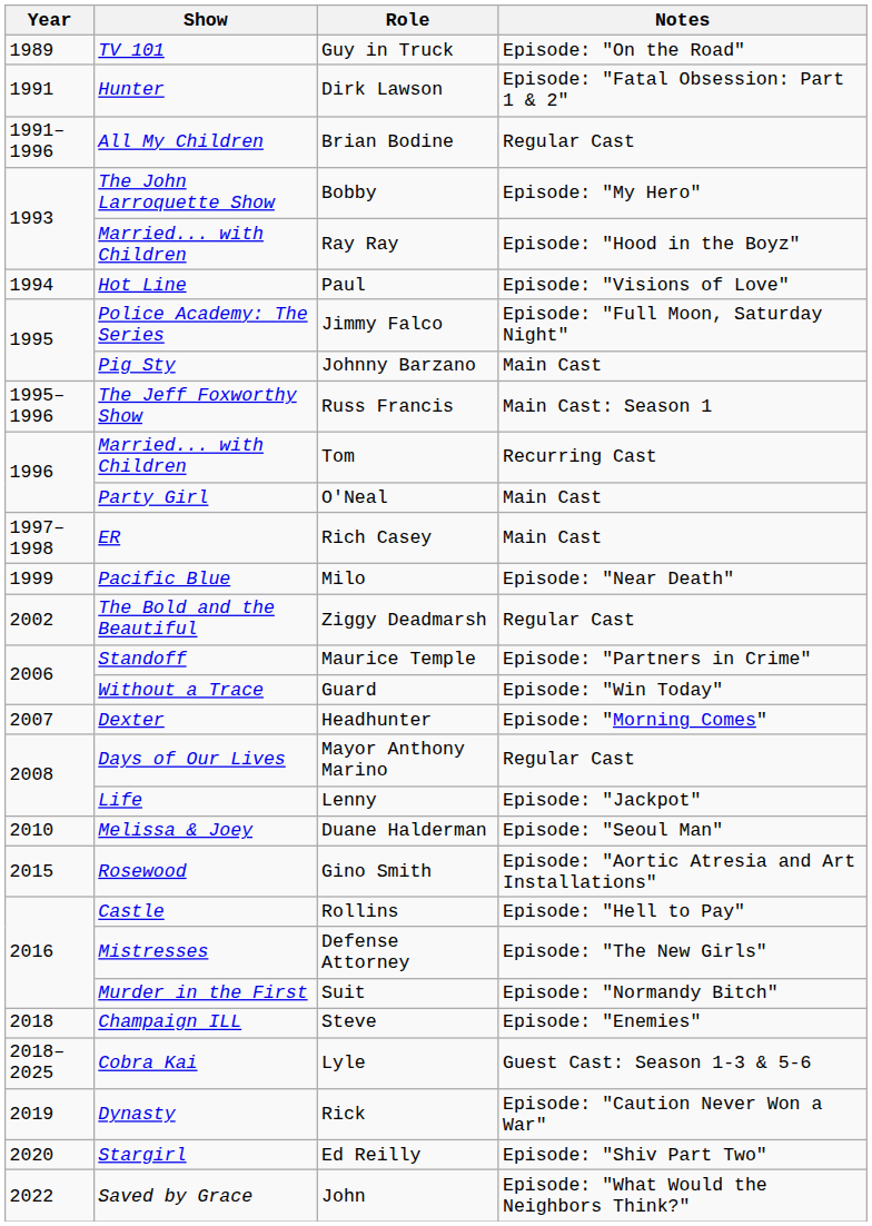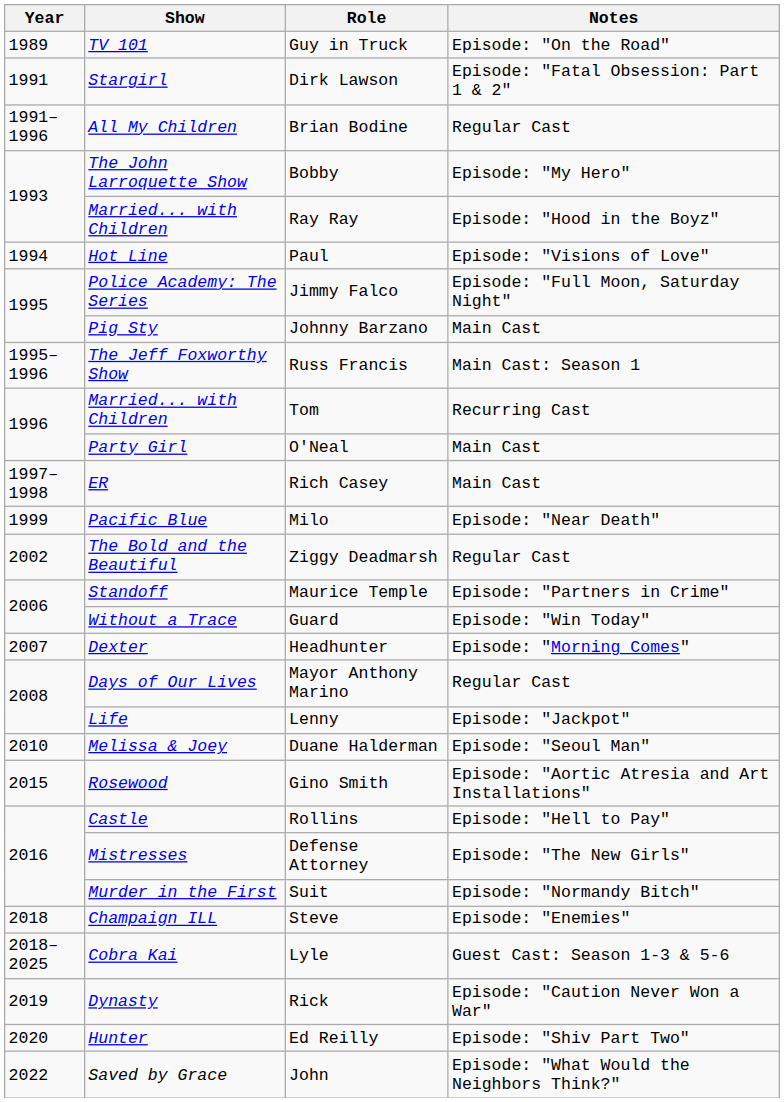 <table class="wikitable sortable">
 <tr>
 <th>Year</th>
 <th>Show</th>
 <th>Role</th>
 <th>Notes</th>
 </tr>
 <tr>
 <td>1989</td>
 <td><em><a href='#'>TV 101</a></em></td>
 <td>Guy in Truck</td>
 <td>Episode: "On the Road"</td>
 </tr>
 <tr>
 <td>1991</td>
-<td><em><a href='#'>Hunter</a></em></td>
+<td><em><a href='#'>Stargirl</a></em></td>
 <td>Dirk Lawson</td>
 <td>Episode: "Fatal Obsession: Part 1 & 2"</td>
 </tr>
 <tr>
 <td>1991–1996</td>
 <td><em><a href='#'>All My Children</a></em></td>
 <td>Brian Bodine</td>
 <td>Regular Cast</td>
 </tr>
 <tr>
 <td rowspan=2>1993</td>
 <td><em><a href='#'>The John Larroquette Show</a></em></td>
 <td>Bobby</td>
 <td>Episode: "My Hero"</td>
 </tr>
 <tr>
 <td><em><a href='#'>Married... with Children</a></em></td>
 <td>Ray Ray</td>
 <td>Episode: "Hood in the Boyz"</td>
 </tr>
 <tr>
 <td>1994</td>
 <td><em><a href='#'>Hot Line</a></em></td>
 <td>Paul</td>
 <td>Episode: "Visions of Love"</td>
 </tr>
 <tr>
 <td rowspan=2>1995</td>
 <td><em><a href='#'>Police Academy: The Series</a></em></td>
 <td>Jimmy Falco</td>
 <td>Episode: "Full Moon, Saturday Night"</td>
 </tr>
 <tr>
 <td><em><a href='#'>Pig Sty</a></em></td>
 <td>Johnny Barzano</td>
 <td>Main Cast</td>
 </tr>
 <tr>
 <td>1995–1996</td>
 <td><em><a href='#'>The Jeff Foxworthy Show</a></em></td>
 <td>Russ Francis</td>
 <td>Main Cast: Season 1</td>
 </tr>
 <tr>
 <td rowspan=2>1996</td>
 <td><em><a href='#'>Married... with Children</a></em></td>
 <td>Tom</td>
 <td>Recurring Cast</td>
 </tr>
 <tr>
 <td><em><a href='#'>Party Girl</a></em></td>
 <td>O'Neal</td>
 <td>Main Cast</td>
 </tr>
 <tr>
 <td>1997–1998</td>
 <td><em><a href='#'>ER</a></em></td>
 <td>Rich Casey</td>
 <td>Main Cast</td>
 </tr>
 <tr>
 <td>1999</td>
 <td><em><a href='#'>Pacific Blue</a></em></td>
 <td>Milo</td>
 <td>Episode: "Near Death"</td>
 </tr>
 <tr>
 <td>2002</td>
 <td><em><a href='#'>The Bold and the Beautiful</a></em></td>
 <td>Ziggy Deadmarsh</td>
 <td>Regular Cast</td>
 </tr>
 <tr>
 <td rowspan=2>2006</td>
 <td><em><a href='#'>Standoff</a></em></td>
 <td>Maurice Temple</td>
 <td>Episode: "Partners in Crime"</td>
 </tr>
 <tr>
 <td><em><a href='#'>Without a Trace</a></em></td>
 <td>Guard</td>
 <td>Episode: "Win Today"</td>
 </tr>
 <tr>
 <td>2007</td>
 <td><em><a href='#'>Dexter</a></em></td>
 <td>Headhunter</td>
 <td>Episode: "<a href='#'>Morning Comes</a>"</td>
 </tr>
 <tr>
 <td rowspan=2>2008</td>
 <td><em><a href='#'>Days of Our Lives</a></em></td>
 <td>Mayor Anthony Marino</td>
 <td>Regular Cast</td>
 </tr>
 <tr>
 <td><em><a href='#'>Life</a></em></td>
 <td>Lenny</td>
 <td>Episode: "Jackpot"</td>
 </tr>
 <tr>
 <td>2010</td>
 <td><em><a href='#'>Melissa & Joey</a></em></td>
 <td>Duane Halderman</td>
 <td>Episode: "Seoul Man"</td>
 </tr>
 <tr>
 <td>2015</td>
 <td><em><a href='#'>Rosewood</a></em></td>
 <td>Gino Smith</td>
 <td>Episode: "Aortic Atresia and Art Installations"</td>
 </tr>
 <tr>
 <td rowspan=3>2016</td>
 <td><em><a href='#'>Castle</a></em></td>
 <td>Rollins</td>
 <td>Episode: "Hell to Pay"</td>
 </tr>
 <tr>
 <td><em><a href='#'>Mistresses</a></em></td>
 <td>Defense Attorney</td>
 <td>Episode: "The New Girls"</td>
 </tr>
 <tr>
 <td><em><a href='#'>Murder in the First</a></em></td>
 <td>Suit</td>
 <td>Episode: "Normandy Bitch"</td>
 </tr>
 <tr>
 <td>2018</td>
 <td><em><a href='#'>Champaign ILL</a></em></td>
 <td>Steve</td>
 <td>Episode: "Enemies"</td>
 </tr>
 <tr>
 <td>2018–2025</td>
 <td><em><a href='#'>Cobra Kai</a></em></td>
 <td>Lyle</td>
 <td>Guest Cast: Season 1-3 & 5-6</td>
 </tr>
 <tr>
 <td>2019</td>
 <td><em><a href='#'>Dynasty</a></em></td>
 <td>Rick</td>
 <td>Episode: "Caution Never Won a War"</td>
 </tr>
 <tr>
 <td>2020</td>
-<td><em><a href='#'>Stargirl</a></em></td>
+<td><em><a href='#'>Hunter</a></em></td>
 <td>Ed Reilly</td>
 <td>Episode: "Shiv Part Two"</td>
 </tr>
 <tr>
 <td>2022</td>
 <td><em>Saved by Grace</em></td>
 <td>John</td>
 <td>Episode: "What Would the Neighbors Think?"</td>
 </tr>
 </table>
